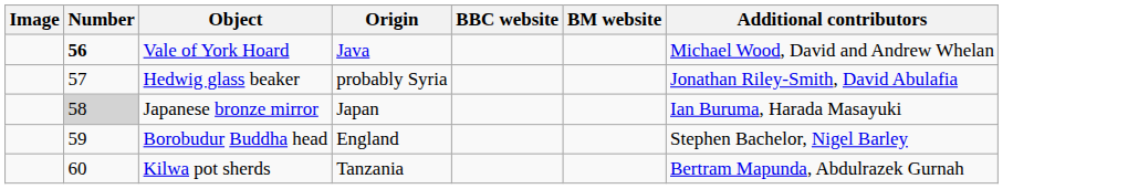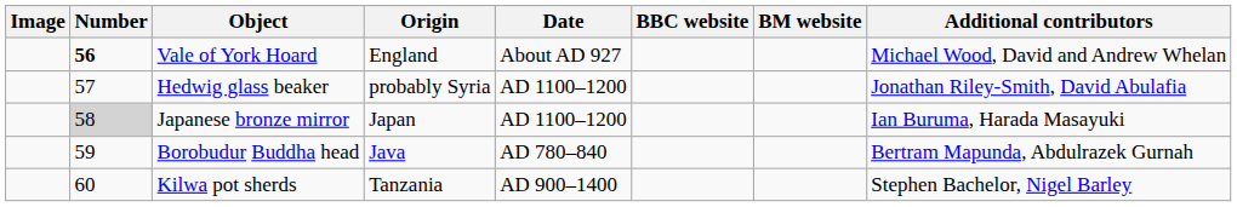 <table class="wikitable">
 <tr>
 <th>Image</th>
 <th>Number</th>
 <th>Object</th>
 <th>Origin</th>
+<th>Date</th>
 <th>BBC website</th>
 <th>BM website</th>
 <th>Additional contributors</th>
 </tr>
 <tr>
 <td></td>
 <td><strong>56</strong></td>
 <td><a href='#'>Vale of York Hoard</a></td>
-<td><a href='#'>Java</a></td>
+<td>England</td>
+<td>About AD 927</td>
 <td></td>
 <td></td>
 <td><a href='#'>Michael Wood</a>, David and Andrew Whelan</td>
 </tr>
 <tr>
 <td></td>
 <td>57</td>
 <td><a href='#'>Hedwig glass</a> beaker</td>
 <td>probably Syria</td>
+<td>AD 1100–1200</td>
 <td></td>
 <td></td>
 <td><a href='#'>Jonathan Riley-Smith</a>, <a href='#'>David Abulafia</a></td>
 </tr>
 <tr>
 <td></td>
 <td style="background: lightgrey;">58</td>
 <td>Japanese <a href='#'>bronze mirror</a></td>
 <td>Japan</td>
+<td>AD 1100–1200</td>
 <td></td>
 <td></td>
 <td><a href='#'>Ian Buruma</a>, Harada Masayuki</td>
 </tr>
 <tr>
 <td></td>
 <td>59</td>
 <td><a href='#'>Borobudur</a> <a href='#'>Buddha</a> head</td>
-<td>England</td>
+<td><a href='#'>Java</a></td>
+<td>AD 780–840</td>
 <td></td>
 <td></td>
-<td>Stephen Bachelor, <a href='#'>Nigel Barley</a></td>
+<td><a href='#'>Bertram Mapunda</a>, Abdulrazek Gurnah</td>
 </tr>
 <tr>
 <td></td>
 <td>60</td>
 <td><a href='#'>Kilwa</a> pot sherds</td>
 <td>Tanzania</td>
+<td>AD 900–1400</td>
 <td></td>
 <td></td>
-<td><a href='#'>Bertram Mapunda</a>, Abdulrazek Gurnah</td>
+<td>Stephen Bachelor, <a href='#'>Nigel Barley</a></td>
 </tr>
 </table>
